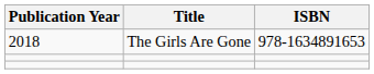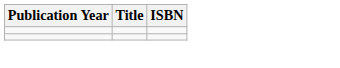 <table class="wikitable">
 <tr>
 <th>Publication Year</th>
 <th>Title</th>
 <th>ISBN</th>
-</tr>
-<tr>
-<td>2018</td>
-<td>The Girls Are Gone</td>
-<td>978-1634891653</td>
 </tr>
 <tr>
 <td></td>
 <td></td>
 <td></td>
 </tr>
 <tr>
 <td></td>
 <td></td>
 <td></td>
 </tr>
 </table>
